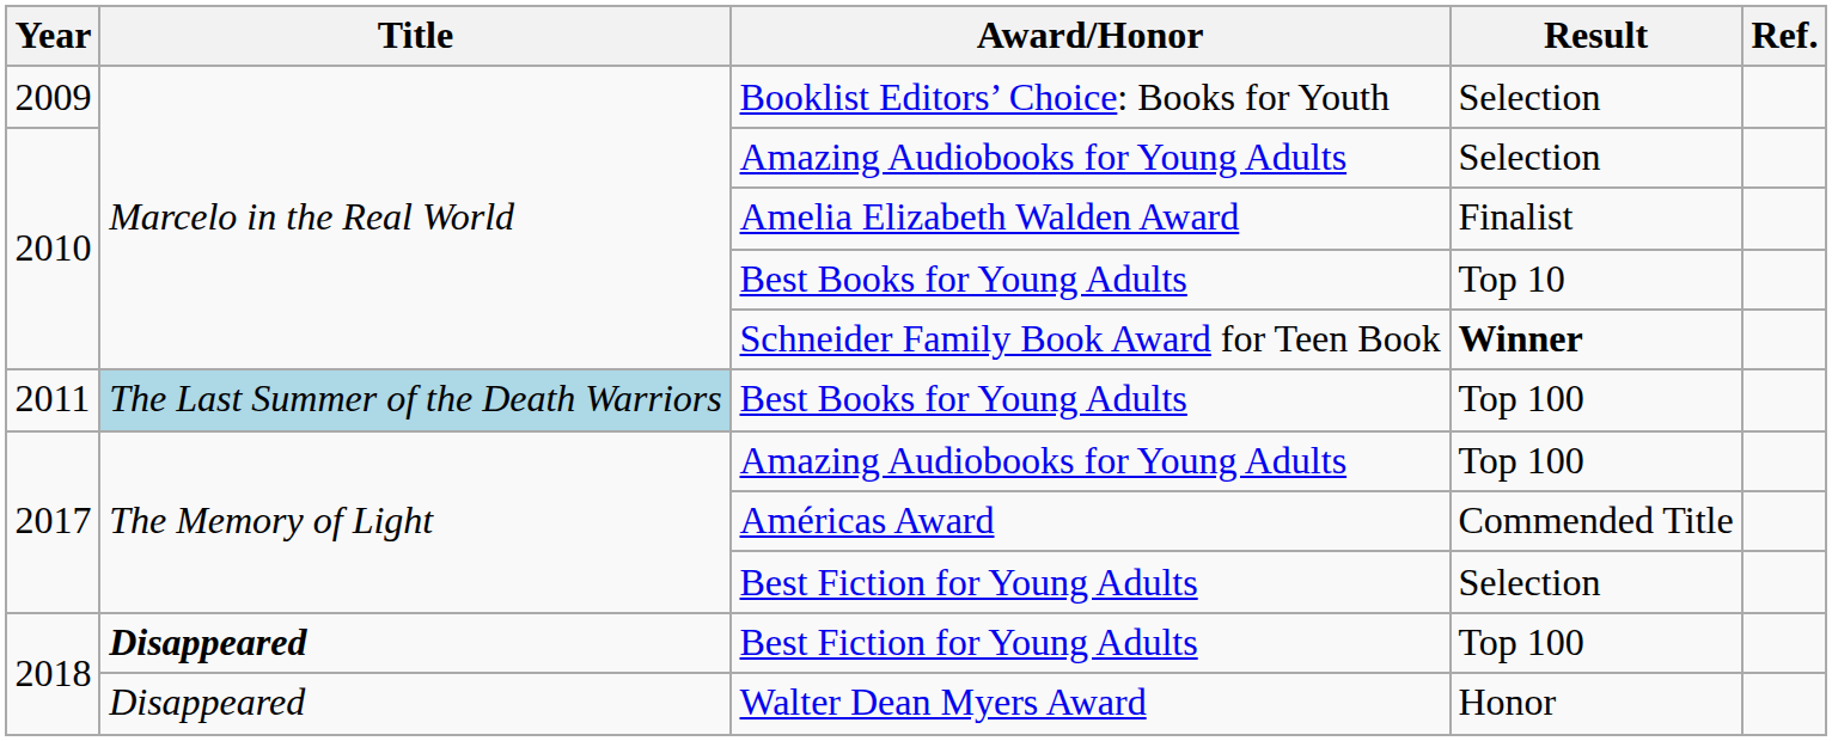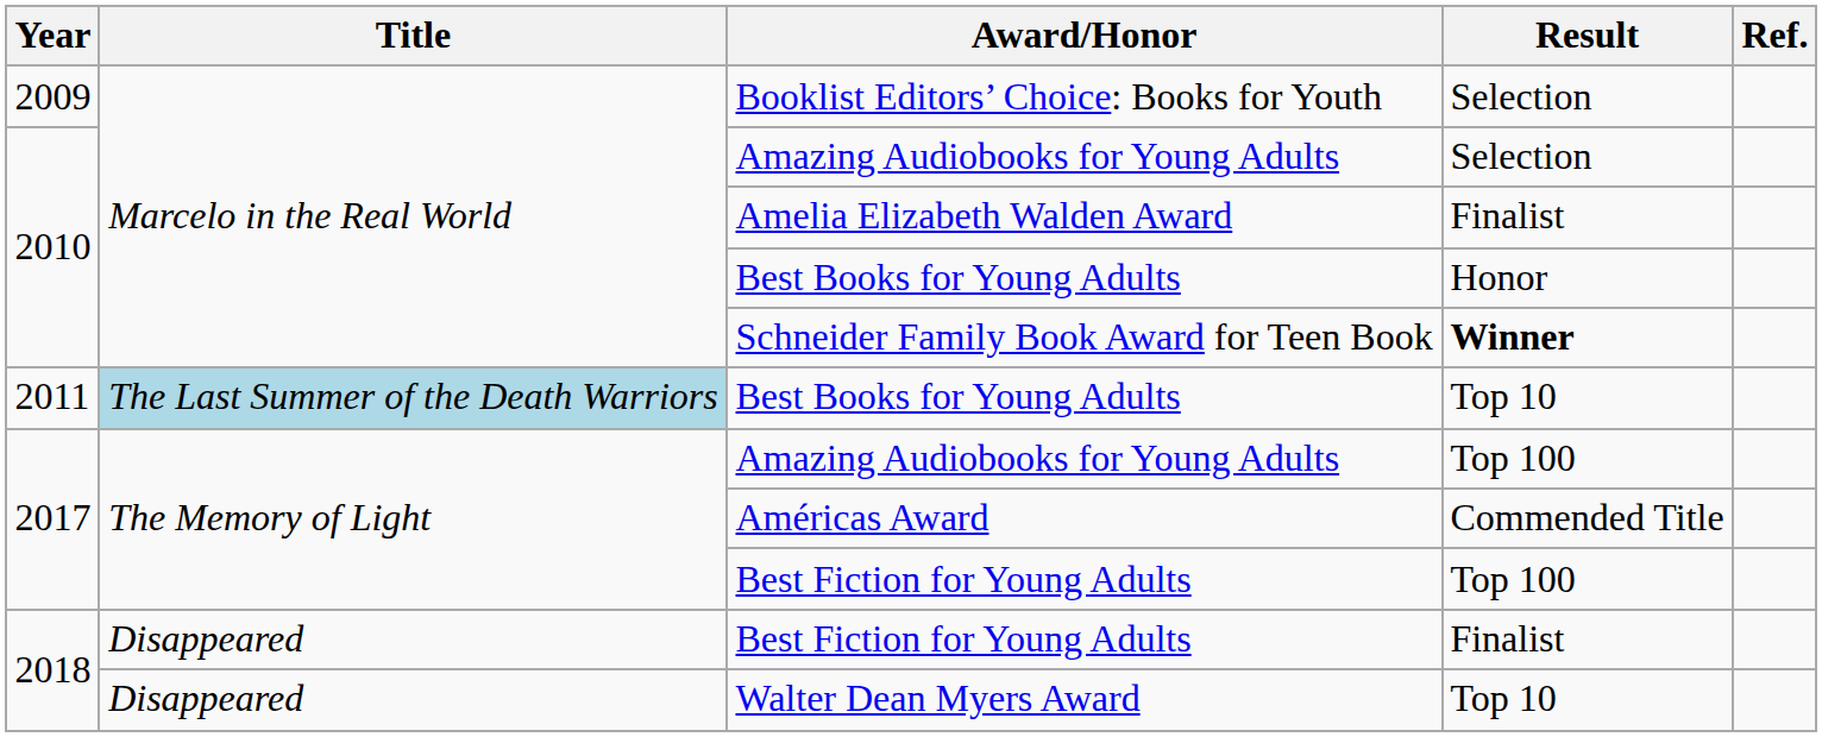 <table class="wikitable">
 <tr>
 <th>Year</th>
 <th>Title</th>
 <th>Award/Honor</th>
 <th>Result</th>
 <th>Ref.</th>
 </tr>
 <tr>
 <td>2009</td>
 <td rowspan="5"><em>Marcelo in the Real World</em></td>
 <td><a href='#'>Booklist Editors’ Choice</a>: Books for Youth</td>
 <td>Selection</td>
 <td></td>
 </tr>
 <tr>
 <td rowspan="4">2010</td>
 <td><a href='#'>Amazing Audiobooks for Young Adults</a></td>
 <td>Selection</td>
 <td></td>
 </tr>
 <tr>
 <td><a href='#'>Amelia Elizabeth Walden Award</a></td>
 <td>Finalist</td>
 <td></td>
 </tr>
 <tr>
 <td><a href='#'>Best Books for Young Adults</a></td>
-<td>Top 10</td>
+<td>Honor</td>
 <td></td>
 </tr>
 <tr>
 <td><a href='#'>Schneider Family Book Award</a> for Teen Book</td>
 <td><strong>Winner</strong></td>
 <td></td>
 </tr>
 <tr>
 <td>2011</td>
 <td style="background: lightblue;"><em>The Last Summer of the Death Warriors</em></td>
 <td><a href='#'>Best Books for Young Adults</a></td>
-<td>Top 100</td>
+<td>Top 10</td>
 <td></td>
 </tr>
 <tr>
 <td rowspan="3">2017</td>
 <td rowspan="3"><em>The Memory of Light</em></td>
 <td><a href='#'>Amazing Audiobooks for Young Adults</a></td>
 <td>Top 100</td>
 <td></td>
 </tr>
 <tr>
 <td><a href='#'>Américas Award</a></td>
 <td>Commended Title</td>
 <td></td>
 </tr>
 <tr>
 <td><a href='#'>Best Fiction for Young Adults</a></td>
-<td>Selection</td>
+<td>Top 100</td>
 <td></td>
 </tr>
 <tr>
 <td rowspan="2">2018</td>
-<td><strong><em>Disappeared</em></strong></td>
+<td><em>Disappeared</em></td>
 <td><a href='#'>Best Fiction for Young Adults</a></td>
-<td>Top 100</td>
+<td>Finalist</td>
 <td></td>
 </tr>
 <tr>
 <td><em>Disappeared</em></td>
 <td><a href='#'>Walter Dean Myers Award</a></td>
-<td>Honor</td>
+<td>Top 10</td>
 <td></td>
 </tr>
 </table>
